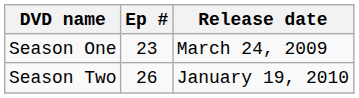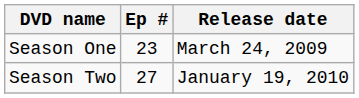 <table class="wikitable">
 <tr>
 <th>DVD name</th>
 <th>Ep #</th>
 <th>Release date</th>
 </tr>
 <tr>
 <td>Season One</td>
 <td style="text-align:center;">23</td>
 <td>March 24, 2009</td>
 </tr>
 <tr>
 <td>Season Two</td>
-<td style="text-align:center;">26</td>
+<td style="text-align:center;">27</td>
 <td>January 19, 2010</td>
 </tr>
 </table>
